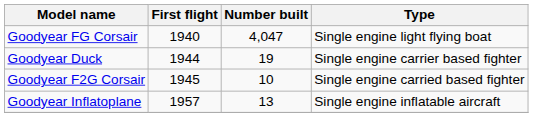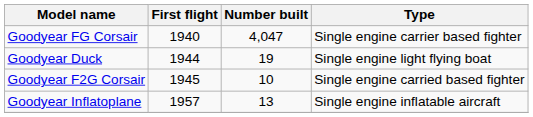 <table class="wikitable sortable">
 <tr>
 <th>Model name</th>
 <th>First flight</th>
 <th>Number built</th>
 <th>Type</th>
 </tr>
 <tr>
 <td align=left><a href='#'>Goodyear FG Corsair</a></td>
 <td align=center>1940</td>
 <td align=center>4,047</td>
-<td align=left>Single engine light flying boat</td>
+<td align=left>Single engine carrier based fighter</td>
 </tr>
 <tr>
 <td align=left><a href='#'>Goodyear Duck</a></td>
 <td align=center>1944</td>
 <td align=center>19</td>
-<td align=left>Single engine carrier based fighter</td>
+<td align=left>Single engine light flying boat</td>
 </tr>
 <tr>
 <td align=left><a href='#'>Goodyear F2G Corsair</a></td>
 <td align=center>1945</td>
 <td align=center>10</td>
 <td align=left>Single engine carried based fighter</td>
 </tr>
 <tr>
 <td align=left><a href='#'>Goodyear Inflatoplane</a></td>
 <td align=center>1957</td>
 <td align=center>13</td>
 <td align=left>Single engine inflatable aircraft</td>
 </tr>
 <tr>
 </tr>
 </table>
